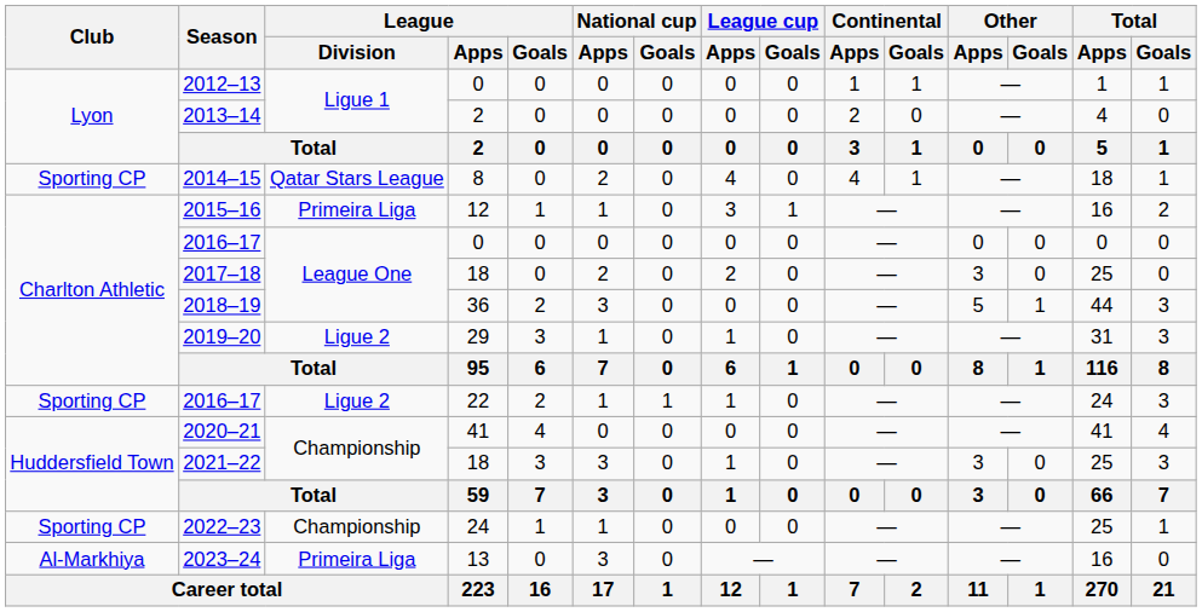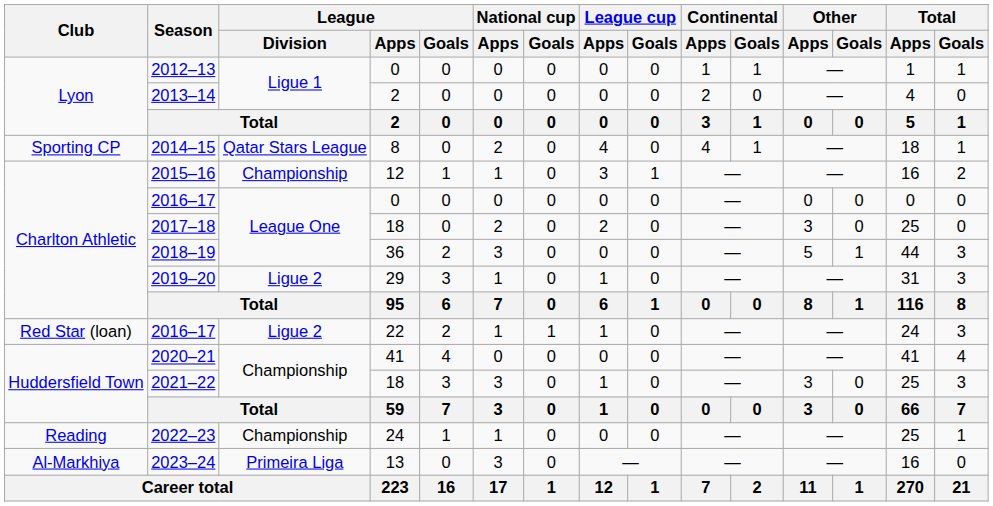 <table class="wikitable" style="text-align:center">
 <tr>
 <th rowspan="2">Club</th>
 <th rowspan="2">Season</th>
 <th colspan="3">League</th>
 <th colspan="2">National cup</th>
 <th colspan="2"><a href='#'>League cup</a></th>
 <th colspan="2">Continental</th>
 <th colspan="2">Other</th>
 <th colspan="2">Total</th>
 </tr>
 <tr>
 <th>Division</th>
 <th>Apps</th>
 <th>Goals</th>
 <th>Apps</th>
 <th>Goals</th>
 <th>Apps</th>
 <th>Goals</th>
 <th>Apps</th>
 <th>Goals</th>
 <th>Apps</th>
 <th>Goals</th>
 <th>Apps</th>
 <th>Goals</th>
 </tr>
 <tr>
 <td rowspan="3"><a href='#'>Lyon</a></td>
 <td><a href='#'>2012–13</a></td>
 <td rowspan="2"><a href='#'>Ligue 1</a></td>
 <td>0</td>
 <td>0</td>
 <td>0</td>
 <td>0</td>
 <td>0</td>
 <td>0</td>
 <td>1</td>
 <td>1</td>
 <td colspan="2">—</td>
 <td>1</td>
 <td>1</td>
 </tr>
 <tr>
 <td><a href='#'>2013–14</a></td>
 <td>2</td>
 <td>0</td>
 <td>0</td>
 <td>0</td>
 <td>0</td>
 <td>0</td>
 <td>2</td>
 <td>0</td>
 <td colspan="2">—</td>
 <td>4</td>
 <td>0</td>
 </tr>
 <tr>
 <th colspan="2">Total</th>
 <th>2</th>
 <th>0</th>
 <th>0</th>
 <th>0</th>
 <th>0</th>
 <th>0</th>
 <th>3</th>
 <th>1</th>
 <th>0</th>
 <th>0</th>
 <th>5</th>
 <th>1</th>
 </tr>
 <tr>
 <td><a href='#'>Sporting CP</a></td>
 <td><a href='#'>2014–15</a></td>
 <td><a href='#'>Qatar Stars League</a></td>
 <td>8</td>
 <td>0</td>
 <td>2</td>
 <td>0</td>
 <td>4</td>
 <td>0</td>
 <td>4</td>
 <td>1</td>
 <td colspan="2">—</td>
 <td>18</td>
 <td>1</td>
 </tr>
 <tr>
 <td rowspan="6"><a href='#'>Charlton Athletic</a></td>
 <td><a href='#'>2015–16</a></td>
-<td><a href='#'>Primeira Liga</a></td>
+<td><a href='#'>Championship</a></td>
 <td>12</td>
 <td>1</td>
 <td>1</td>
 <td>0</td>
 <td>3</td>
 <td>1</td>
 <td colspan="2">—</td>
 <td colspan="2">—</td>
 <td>16</td>
 <td>2</td>
 </tr>
 <tr>
 <td><a href='#'>2016–17</a></td>
 <td rowspan="3"><a href='#'>League One</a></td>
 <td>0</td>
 <td>0</td>
 <td>0</td>
 <td>0</td>
 <td>0</td>
 <td>0</td>
 <td colspan="2">—</td>
 <td>0</td>
 <td>0</td>
 <td>0</td>
 <td>0</td>
 </tr>
 <tr>
 <td><a href='#'>2017–18</a></td>
 <td>18</td>
 <td>0</td>
 <td>2</td>
 <td>0</td>
 <td>2</td>
 <td>0</td>
 <td colspan="2">—</td>
 <td>3</td>
 <td>0</td>
 <td>25</td>
 <td>0</td>
 </tr>
 <tr>
 <td><a href='#'>2018–19</a></td>
 <td>36</td>
 <td>2</td>
 <td>3</td>
 <td>0</td>
 <td>0</td>
 <td>0</td>
 <td colspan="2">—</td>
 <td>5</td>
 <td>1</td>
 <td>44</td>
 <td>3</td>
 </tr>
 <tr>
 <td><a href='#'>2019–20</a></td>
 <td><a href='#'>Ligue 2</a></td>
 <td>29</td>
 <td>3</td>
 <td>1</td>
 <td>0</td>
 <td>1</td>
 <td>0</td>
 <td colspan="2">—</td>
 <td colspan="2">—</td>
 <td>31</td>
 <td>3</td>
 </tr>
 <tr>
 <th colspan="2">Total</th>
 <th>95</th>
 <th>6</th>
 <th>7</th>
 <th>0</th>
 <th>6</th>
 <th>1</th>
 <th>0</th>
 <th>0</th>
 <th>8</th>
 <th>1</th>
 <th>116</th>
 <th>8</th>
 </tr>
 <tr>
-<td><a href='#'>Sporting CP</a></td>
+<td><a href='#'>Red Star</a> (loan)</td>
 <td><a href='#'>2016–17</a></td>
 <td><a href='#'>Ligue 2</a></td>
 <td>22</td>
 <td>2</td>
 <td>1</td>
 <td>1</td>
 <td>1</td>
 <td>0</td>
 <td colspan="2">—</td>
 <td colspan="2">—</td>
 <td>24</td>
 <td>3</td>
 </tr>
 <tr>
 <td rowspan="3"><a href='#'>Huddersfield Town</a></td>
 <td><a href='#'>2020–21</a></td>
 <td rowspan="2">Championship</td>
 <td>41</td>
 <td>4</td>
 <td>0</td>
 <td>0</td>
 <td>0</td>
 <td>0</td>
 <td colspan="2">—</td>
 <td colspan="2">—</td>
 <td>41</td>
 <td>4</td>
 </tr>
 <tr>
 <td><a href='#'>2021–22</a></td>
 <td>18</td>
 <td>3</td>
 <td>3</td>
 <td>0</td>
 <td>1</td>
 <td>0</td>
 <td colspan="2">—</td>
 <td>3</td>
 <td>0</td>
 <td>25</td>
 <td>3</td>
 </tr>
 <tr>
 <th colspan="2">Total</th>
 <th>59</th>
 <th>7</th>
 <th>3</th>
 <th>0</th>
 <th>1</th>
 <th>0</th>
 <th>0</th>
 <th>0</th>
 <th>3</th>
 <th>0</th>
 <th>66</th>
 <th>7</th>
 </tr>
 <tr>
-<td><a href='#'>Sporting CP</a></td>
+<td><a href='#'>Reading</a></td>
 <td><a href='#'>2022–23</a></td>
 <td>Championship</td>
 <td>24</td>
 <td>1</td>
 <td>1</td>
 <td>0</td>
 <td>0</td>
 <td>0</td>
 <td colspan="2">—</td>
 <td colspan="2">—</td>
 <td>25</td>
 <td>1</td>
 </tr>
 <tr>
 <td><a href='#'>Al-Markhiya</a></td>
 <td><a href='#'>2023–24</a></td>
 <td><a href='#'>Primeira Liga</a></td>
 <td>13</td>
 <td>0</td>
 <td>3</td>
 <td>0</td>
 <td colspan="2">—</td>
 <td colspan="2">—</td>
 <td colspan="2">—</td>
 <td>16</td>
 <td>0</td>
 </tr>
 <tr>
 <th colspan="3">Career total</th>
 <th>223</th>
 <th>16</th>
 <th>17</th>
 <th>1</th>
 <th>12</th>
 <th>1</th>
 <th>7</th>
 <th>2</th>
 <th>11</th>
 <th>1</th>
 <th>270</th>
 <th>21</th>
 </tr>
 </table>
